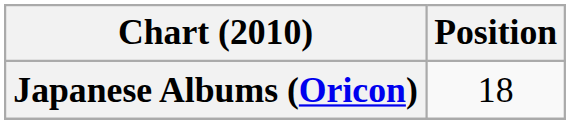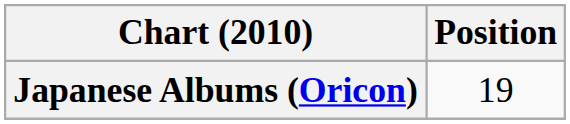 <table class="wikitable plainrowheaders">
 <tr>
 <th>Chart (2010)</th>
 <th>Position</th>
 </tr>
 <tr>
 <th scope="row">Japanese Albums (<a href='#'>Oricon</a>)</th>
-<td align="center">18</td>
+<td align="center">19</td>
 </tr>
 <tr>
 </tr>
 </table>
